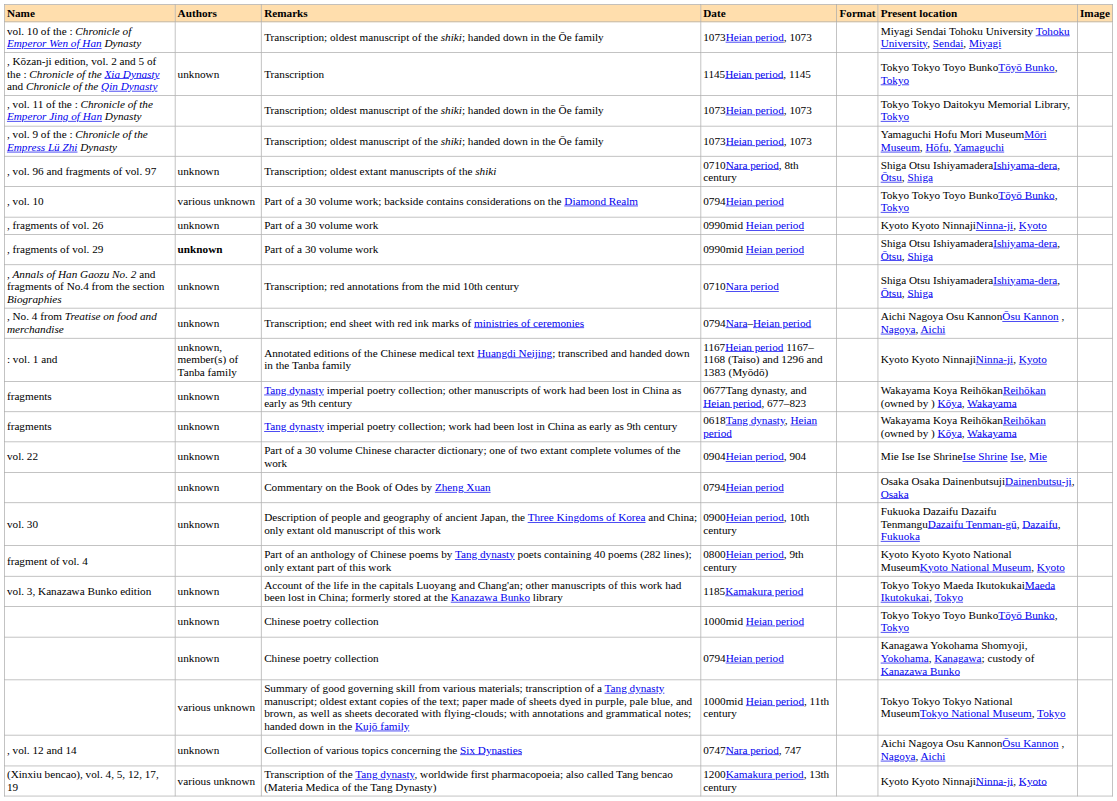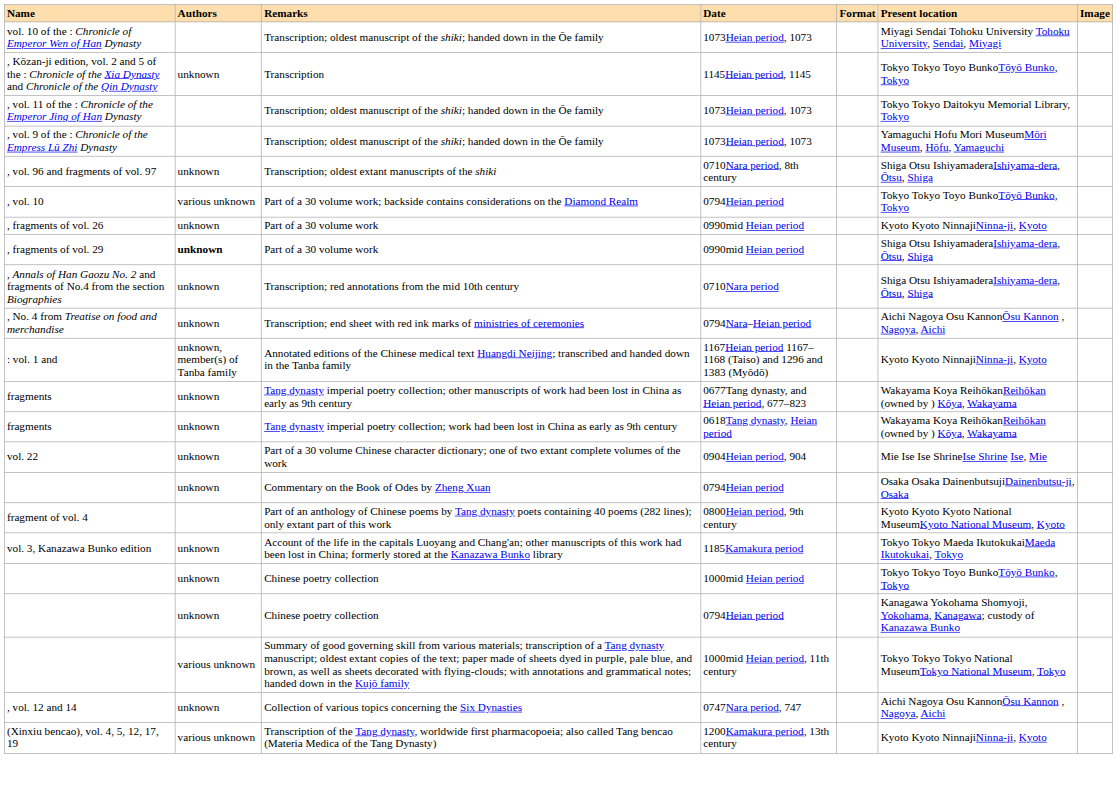 <table class="wikitable sortable" style="width:100%; background:#fff;">
 <tr>
 <th style="text-align:left; background:#ffdead;">Name</th>
 <th style="text-align:left; background:#ffdead;">Authors</th>
 <th style="text-align:left; background:#ffdead;" class="unsortable">Remarks</th>
 <th style="text-align:left; background:#ffdead;">Date</th>
 <th style="text-align:left; background:#ffdead;">Format</th>
 <th style="text-align:left; background:#ffdead;">Present location</th>
 <th style="text-align:left; background:#ffdead;" class="unsortable">Image</th>
 </tr>
 <tr>
 <td> vol. 10 of the : <em>Chronicle of <a href='#'>Emperor Wen of Han</a> Dynasty</em></td>
 <td></td>
 <td>Transcription; oldest manuscript of the <em>shiki</em>; handed down in the Ōe family</td>
 <td><span>1073</span><a href='#'>Heian period</a>, 1073</td>
 <td></td>
 <td><span>Miyagi Sendai Tohoku University</span> <a href='#'>Tohoku University</a>, <a href='#'>Sendai</a>, <a href='#'>Miyagi</a></td>
 <td></td>
 </tr>
 <tr>
 <td>, Kōzan-ji edition, vol. 2 and 5 of the : <em>Chronicle of the <a href='#'>Xia Dynasty</a></em> and <em>Chronicle of the <a href='#'>Qin Dynasty</a></em></td>
 <td>unknown</td>
 <td>Transcription</td>
 <td><span>1145</span><a href='#'>Heian period</a>, 1145</td>
 <td></td>
 <td><span>Tokyo Tokyo Toyo Bunko</span><a href='#'>Tōyō Bunko</a>, <a href='#'>Tokyo</a></td>
 <td></td>
 </tr>
 <tr>
 <td>, vol. 11 of the : <em>Chronicle of the <a href='#'>Emperor Jing of Han</a> Dynasty</em></td>
 <td></td>
 <td>Transcription; oldest manuscript of the <em>shiki</em>; handed down in the Ōe family</td>
 <td><span>1073</span><a href='#'>Heian period</a>, 1073</td>
 <td></td>
 <td><span>Tokyo Tokyo Daitokyu Memorial Library</span>, <a href='#'>Tokyo</a></td>
 <td></td>
 </tr>
 <tr>
 <td>, vol. 9 of the : <em>Chronicle of the <a href='#'>Empress Lü Zhi</a> Dynasty</em></td>
 <td></td>
 <td>Transcription; oldest manuscript of the <em>shiki</em>; handed down in the Ōe family</td>
 <td><span>1073</span><a href='#'>Heian period</a>, 1073</td>
 <td></td>
 <td><span>Yamaguchi Hofu Mori Museum</span><a href='#'>Mōri Museum</a>, <a href='#'>Hōfu</a>, <a href='#'>Yamaguchi</a></td>
 <td></td>
 </tr>
 <tr>
 <td>, vol. 96 and fragments of vol. 97</td>
 <td>unknown</td>
 <td>Transcription; oldest extant manuscripts of the <em>shiki</em></td>
 <td><span>0710</span><a href='#'>Nara period</a>, 8th century</td>
 <td></td>
 <td><span>Shiga Otsu Ishiyamadera</span><a href='#'>Ishiyama-dera</a>, <a href='#'>Ōtsu</a>, <a href='#'>Shiga</a></td>
 <td></td>
 </tr>
 <tr>
 <td>, vol. 10</td>
 <td>various unknown</td>
 <td>Part of a 30 volume work; backside contains considerations on the <a href='#'>Diamond Realm</a></td>
 <td><span>0794</span><a href='#'>Heian period</a></td>
 <td></td>
 <td><span>Tokyo Tokyo Toyo Bunko</span><a href='#'>Tōyō Bunko</a>, <a href='#'>Tokyo</a></td>
 <td></td>
 </tr>
 <tr>
 <td>, fragments of vol. 26</td>
 <td>unknown</td>
 <td>Part of a 30 volume work</td>
 <td><span>0990</span>mid <a href='#'>Heian period</a></td>
 <td></td>
 <td><span>Kyoto Kyoto Ninnaji</span><a href='#'>Ninna-ji</a>, <a href='#'>Kyoto</a></td>
 <td></td>
 </tr>
 <tr>
 <td>, fragments of vol. 29</td>
 <td><strong>unknown</strong></td>
 <td>Part of a 30 volume work</td>
 <td><span>0990</span>mid <a href='#'>Heian period</a></td>
 <td></td>
 <td><span>Shiga Otsu Ishiyamadera</span><a href='#'>Ishiyama-dera</a>, <a href='#'>Ōtsu</a>, <a href='#'>Shiga</a></td>
 <td></td>
 </tr>
 <tr>
 <td>, <em>Annals of Han Gaozu No. 2</em> and fragments of No.4 from the section <em>Biographies</em></td>
 <td>unknown</td>
 <td>Transcription; red annotations from the mid 10th century</td>
 <td><span>0710</span><a href='#'>Nara period</a></td>
 <td></td>
 <td><span>Shiga Otsu Ishiyamadera</span><a href='#'>Ishiyama-dera</a>, <a href='#'>Ōtsu</a>, <a href='#'>Shiga</a></td>
 <td></td>
 </tr>
 <tr>
 <td>, No. 4 from <em>Treatise on food and merchandise</em></td>
 <td>unknown</td>
 <td>Transcription; end sheet with red ink marks of <a href='#'>ministries of ceremonies</a></td>
 <td><span>0794</span><a href='#'>Nara</a>–<a href='#'>Heian period</a></td>
 <td></td>
 <td><span>Aichi Nagoya Osu Kannon</span><a href='#'>Ōsu Kannon</a> , <a href='#'>Nagoya</a>, <a href='#'>Aichi</a></td>
 <td></td>
 </tr>
 <tr>
 <td>:  vol. 1 and </td>
 <td>unknown, member(s) of Tanba family</td>
 <td>Annotated editions of the Chinese medical text <a href='#'>Huangdi Neijing</a>; transcribed and handed down in the Tanba family</td>
 <td><span>1167</span><a href='#'>Heian period</a> 1167–1168 (Taiso) and 1296 and 1383 (Myōdō)</td>
 <td></td>
 <td><span>Kyoto Kyoto Ninnaji</span><a href='#'>Ninna-ji</a>, <a href='#'>Kyoto</a></td>
 <td></td>
 </tr>
 <tr>
 <td> fragments</td>
 <td>unknown</td>
 <td><a href='#'>Tang dynasty</a> imperial poetry collection; other manuscripts of work had been lost in China as early as 9th century</td>
 <td><span>0677</span>Tang dynasty, and <a href='#'>Heian period</a>, 677–823</td>
 <td></td>
 <td><span>Wakayama Koya Reihōkan</span><a href='#'>Reihōkan</a> (owned by ) <a href='#'>Kōya</a>, <a href='#'>Wakayama</a></td>
 <td></td>
 </tr>
 <tr>
 <td> fragments</td>
 <td>unknown</td>
 <td><a href='#'>Tang dynasty</a> imperial poetry collection; work had been lost in China as early as 9th century</td>
 <td><span>0618</span><a href='#'>Tang dynasty</a>, <a href='#'>Heian period</a></td>
 <td></td>
 <td><span>Wakayama Koya Reihōkan</span><a href='#'>Reihōkan</a> (owned by ) <a href='#'>Kōya</a>, <a href='#'>Wakayama</a></td>
 <td></td>
 </tr>
 <tr>
 <td> vol. 22</td>
 <td>unknown</td>
 <td>Part of a 30 volume Chinese character dictionary; one of two extant complete volumes of the work</td>
 <td><span>0904</span><a href='#'>Heian period</a>, 904</td>
 <td></td>
 <td><span>Mie Ise Ise Shrine</span><a href='#'>Ise Shrine</a> <a href='#'>Ise</a>, <a href='#'>Mie</a></td>
 <td></td>
 </tr>
 <tr>
 <td></td>
 <td>unknown</td>
 <td>Commentary on the Book of Odes by <a href='#'>Zheng Xuan</a></td>
 <td><span>0794</span><a href='#'>Heian period</a></td>
 <td></td>
 <td><span>Osaka Osaka Dainenbutsuji</span><a href='#'>Dainenbutsu-ji</a>, <a href='#'>Osaka</a></td>
 <td></td>
 </tr>
 <tr>
-<td> vol. 30</td>
-<td>unknown</td>
-<td>Description of people and geography of ancient Japan, the <a href='#'>Three Kingdoms of Korea</a> and China; only extant old manuscript of this work</td>
-<td><span>0900</span><a href='#'>Heian period</a>, 10th century</td>
-<td></td>
-<td><span>Fukuoka Dazaifu Dazaifu Tenmangu</span><a href='#'>Dazaifu Tenman-gū</a>, <a href='#'>Dazaifu</a>, <a href='#'>Fukuoka</a></td>
-<td></td>
-</tr>
-<tr>
 <td> fragment of vol. 4</td>
 <td></td>
 <td>Part of an anthology of Chinese poems by <a href='#'>Tang dynasty</a> poets containing 40 poems (282 lines); only extant part of this work</td>
 <td><span>0800</span><a href='#'>Heian period</a>, 9th century</td>
 <td></td>
 <td><span>Kyoto Kyoto Kyoto National Museum</span><a href='#'>Kyoto National Museum</a>, <a href='#'>Kyoto</a></td>
 <td></td>
 </tr>
 <tr>
 <td> vol. 3, Kanazawa Bunko edition</td>
 <td>unknown</td>
 <td>Account of the life in the capitals Luoyang and Chang'an; other manuscripts of this work had been lost in China; formerly stored at the <a href='#'>Kanazawa Bunko</a> library</td>
 <td><span>1185</span><a href='#'>Kamakura period</a></td>
 <td></td>
 <td><span>Tokyo Tokyo Maeda Ikutokukai</span><a href='#'>Maeda Ikutokukai</a>, <a href='#'>Tokyo</a></td>
 <td></td>
 </tr>
 <tr>
 <td></td>
 <td>unknown</td>
 <td>Chinese poetry collection</td>
 <td><span>1000</span>mid <a href='#'>Heian period</a></td>
 <td></td>
 <td><span>Tokyo Tokyo Toyo Bunko</span><a href='#'>Tōyō Bunko</a>, <a href='#'>Tokyo</a></td>
 <td></td>
 </tr>
 <tr>
 <td></td>
 <td>unknown</td>
 <td>Chinese poetry collection</td>
 <td><span>0794</span><a href='#'>Heian period</a></td>
 <td></td>
 <td><span>Kanagawa Yokohama Shomyoji</span>, <a href='#'>Yokohama</a>, <a href='#'>Kanagawa</a>; custody of <a href='#'>Kanazawa Bunko</a></td>
 <td></td>
 </tr>
 <tr>
 <td></td>
 <td>various unknown</td>
 <td>Summary of good governing skill from various materials; transcription of a <a href='#'>Tang dynasty</a> manuscript; oldest extant copies of the text; paper made of sheets dyed in purple, pale blue, and brown, as well as sheets decorated with flying-clouds; with annotations and grammatical notes; handed down in the <a href='#'>Kujō family</a></td>
 <td><span>1000</span>mid <a href='#'>Heian period</a>, 11th century</td>
 <td></td>
 <td><span>Tokyo Tokyo Tokyo National Museum</span><a href='#'>Tokyo National Museum</a>, <a href='#'>Tokyo</a></td>
 <td></td>
 </tr>
 <tr>
 <td>, vol. 12 and 14</td>
 <td>unknown</td>
 <td>Collection of various topics concerning the <a href='#'>Six Dynasties</a></td>
 <td><span>0747</span><a href='#'>Nara period</a>, 747</td>
 <td></td>
 <td><span>Aichi Nagoya Osu Kannon</span><a href='#'>Ōsu Kannon</a> , <a href='#'>Nagoya</a>, <a href='#'>Aichi</a></td>
 <td></td>
 </tr>
 <tr>
 <td> (Xinxiu bencao), vol. 4, 5, 12, 17, 19</td>
 <td>various unknown</td>
 <td>Transcription of the <a href='#'>Tang dynasty</a>, worldwide first pharmacopoeia; also called Tang bencao (Materia Medica of the Tang Dynasty)</td>
 <td><span>1200</span><a href='#'>Kamakura period</a>, 13th century</td>
 <td></td>
 <td><span>Kyoto Kyoto Ninnaji</span><a href='#'>Ninna-ji</a>, <a href='#'>Kyoto</a></td>
 <td></td>
 </tr>
 </table>
